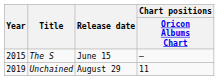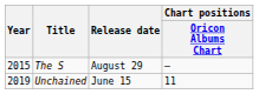 <table class="wikitable">
 <tr>
 <th rowspan="2">Year</th>
 <th rowspan="2">Title</th>
 <th rowspan="2">Release date</th>
 <th>Chart positions</th>
 </tr>
 <tr>
 <th><a href='#'>Oricon<br>Albums<br>Chart</a></th>
 </tr>
 <tr>
 <td>2015</td>
 <td><em>The S</em></td>
-<td>June 15</td>
+<td>August 29</td>
 <td>–</td>
 </tr>
 <tr>
 <td>2019</td>
 <td><em>Unchained</em></td>
-<td>August 29</td>
+<td>June 15</td>
 <td>11</td>
 </tr>
 </table>
